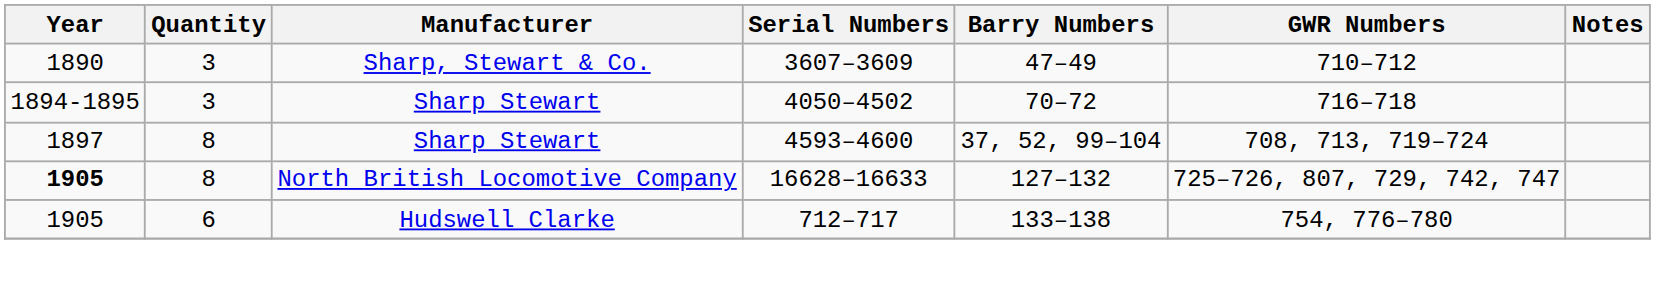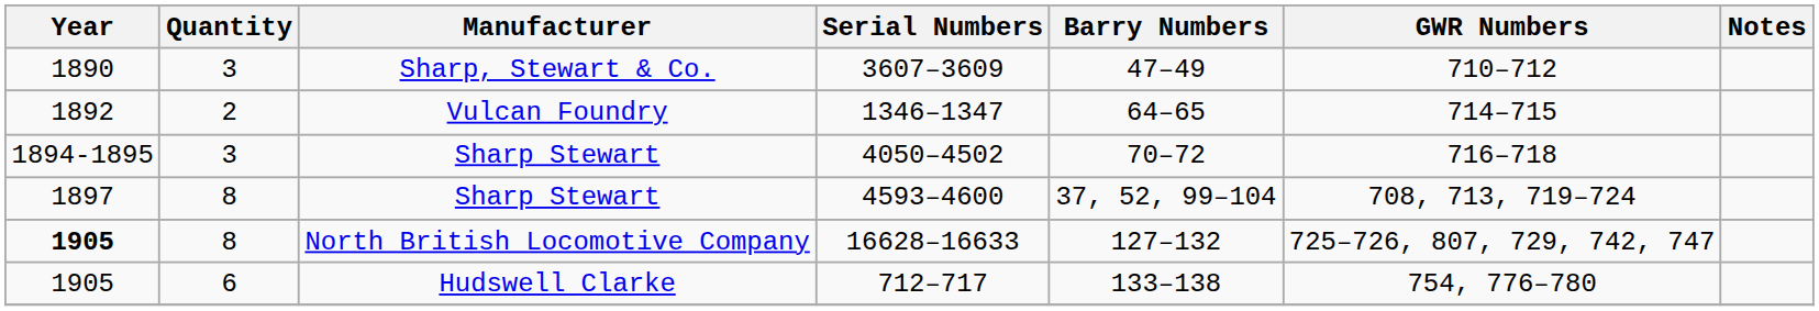 <table class="wikitable" style=text-align:center>
 <tr>
 <th>Year</th>
 <th>Quantity</th>
 <th>Manufacturer</th>
 <th>Serial Numbers</th>
 <th>Barry Numbers</th>
 <th>GWR Numbers</th>
 <th>Notes</th>
 </tr>
 <tr>
 <td>1890</td>
 <td>3</td>
 <td><a href='#'>Sharp, Stewart & Co.</a></td>
 <td>3607–3609</td>
 <td>47–49</td>
 <td>710–712</td>
+<td></td>
+</tr>
+<tr>
+<td>1892</td>
+<td>2</td>
+<td><a href='#'>Vulcan Foundry</a></td>
+<td>1346–1347</td>
+<td>64–65</td>
+<td>714–715</td>
 <td></td>
 </tr>
 <tr>
 <td>1894-1895</td>
 <td>3</td>
 <td><a href='#'>Sharp Stewart</a></td>
 <td>4050–4502</td>
 <td>70–72</td>
 <td>716–718</td>
 <td></td>
 </tr>
 <tr>
 <td>1897</td>
 <td>8</td>
 <td><a href='#'>Sharp Stewart</a></td>
 <td>4593–4600</td>
 <td>37, 52, 99–104</td>
 <td>708, 713, 719–724</td>
 <td></td>
 </tr>
 <tr>
 <td><strong>1905</strong></td>
 <td>8</td>
 <td><a href='#'>North British Locomotive Company</a></td>
 <td>16628–16633</td>
 <td>127–132</td>
 <td>725–726, 807, 729, 742, 747</td>
 <td></td>
 </tr>
 <tr>
 <td>1905</td>
 <td>6</td>
 <td><a href='#'>Hudswell Clarke</a></td>
 <td>712–717</td>
 <td>133–138</td>
 <td>754, 776–780</td>
 <td></td>
 </tr>
 <tr>
 </tr>
 </table>
